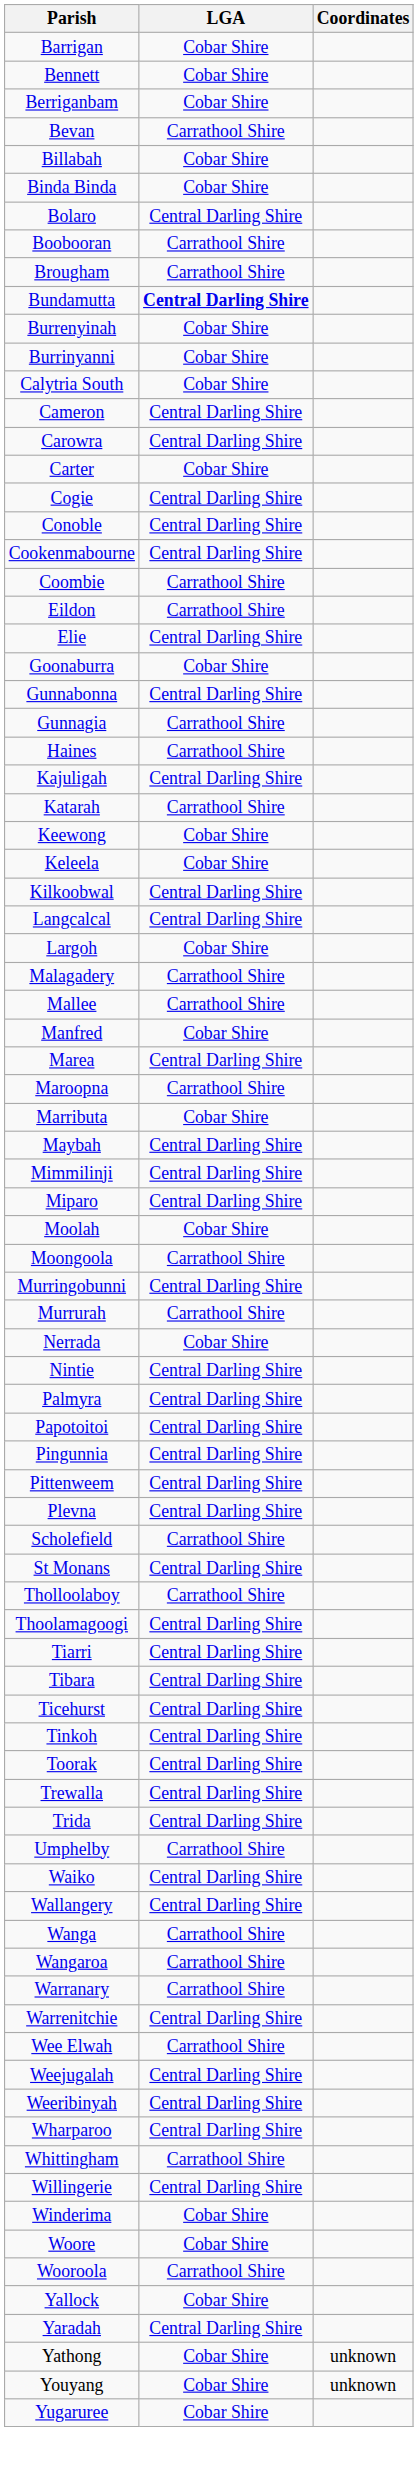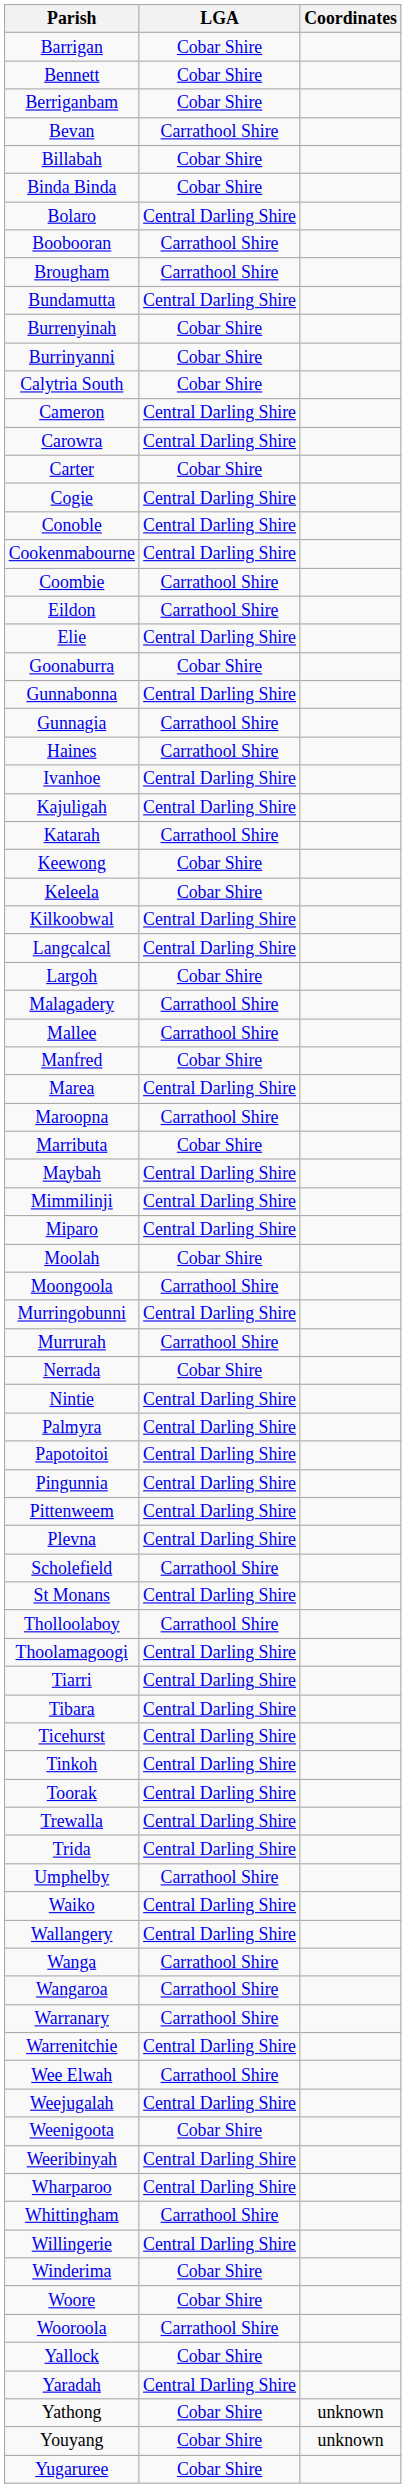 <table class="wikitable" style="text-align:center">
 <tr>
 <th>Parish</th>
 <th>LGA</th>
 <th>Coordinates</th>
 </tr>
 <tr>
 <td><a href='#'>Barrigan</a></td>
 <td><a href='#'>Cobar Shire</a></td>
 <td></td>
 </tr>
 <tr>
 <td><a href='#'>Bennett</a></td>
 <td><a href='#'>Cobar Shire</a></td>
 <td></td>
 </tr>
 <tr>
 <td><a href='#'>Berriganbam</a></td>
 <td><a href='#'>Cobar Shire</a></td>
 <td></td>
 </tr>
 <tr>
 <td><a href='#'>Bevan</a></td>
 <td><a href='#'>Carrathool Shire</a></td>
 <td></td>
 </tr>
 <tr>
 <td><a href='#'>Billabah</a></td>
 <td><a href='#'>Cobar Shire</a></td>
 <td></td>
 </tr>
 <tr>
 <td><a href='#'>Binda Binda</a></td>
 <td><a href='#'>Cobar Shire</a></td>
 <td></td>
 </tr>
 <tr>
 <td><a href='#'>Bolaro</a></td>
 <td><a href='#'>Central Darling Shire</a></td>
 <td></td>
 </tr>
 <tr>
 <td><a href='#'>Boobooran</a></td>
 <td><a href='#'>Carrathool Shire</a></td>
 <td></td>
 </tr>
 <tr>
 <td><a href='#'>Brougham</a></td>
 <td><a href='#'>Carrathool Shire</a></td>
 <td></td>
 </tr>
 <tr>
 <td><a href='#'>Bundamutta</a></td>
-<td><strong><a href='#'>Central Darling Shire</a></strong></td>
+<td><a href='#'>Central Darling Shire</a></td>
 <td></td>
 </tr>
 <tr>
 <td><a href='#'>Burrenyinah</a></td>
 <td><a href='#'>Cobar Shire</a></td>
 <td></td>
 </tr>
 <tr>
 <td><a href='#'>Burrinyanni</a></td>
 <td><a href='#'>Cobar Shire</a></td>
 <td></td>
 </tr>
 <tr>
 <td><a href='#'>Calytria South</a></td>
 <td><a href='#'>Cobar Shire</a></td>
 <td></td>
 </tr>
 <tr>
 <td><a href='#'>Cameron</a></td>
 <td><a href='#'>Central Darling Shire</a></td>
 <td></td>
 </tr>
 <tr>
 <td><a href='#'>Carowra</a></td>
 <td><a href='#'>Central Darling Shire</a></td>
 <td></td>
 </tr>
 <tr>
 <td><a href='#'>Carter</a></td>
 <td><a href='#'>Cobar Shire</a></td>
 <td></td>
 </tr>
 <tr>
 <td><a href='#'>Cogie</a></td>
 <td><a href='#'>Central Darling Shire</a></td>
 <td></td>
 </tr>
 <tr>
 <td><a href='#'>Conoble</a></td>
 <td><a href='#'>Central Darling Shire</a></td>
 <td></td>
 </tr>
 <tr>
 <td><a href='#'>Cookenmabourne</a></td>
 <td><a href='#'>Central Darling Shire</a></td>
 <td></td>
 </tr>
 <tr>
 <td><a href='#'>Coombie</a></td>
 <td><a href='#'>Carrathool Shire</a></td>
 <td></td>
 </tr>
 <tr>
 <td><a href='#'>Eildon</a></td>
 <td><a href='#'>Carrathool Shire</a></td>
 <td></td>
 </tr>
 <tr>
 <td><a href='#'>Elie</a></td>
 <td><a href='#'>Central Darling Shire</a></td>
 <td></td>
 </tr>
 <tr>
 <td><a href='#'>Goonaburra</a></td>
 <td><a href='#'>Cobar Shire</a></td>
 <td></td>
 </tr>
 <tr>
 <td><a href='#'>Gunnabonna</a></td>
 <td><a href='#'>Central Darling Shire</a></td>
 <td></td>
 </tr>
 <tr>
 <td><a href='#'>Gunnagia</a></td>
 <td><a href='#'>Carrathool Shire</a></td>
 <td></td>
 </tr>
 <tr>
 <td><a href='#'>Haines</a></td>
 <td><a href='#'>Carrathool Shire</a></td>
+<td></td>
+</tr>
+<tr>
+<td><a href='#'>Ivanhoe</a></td>
+<td><a href='#'>Central Darling Shire</a></td>
 <td></td>
 </tr>
 <tr>
 <td><a href='#'>Kajuligah</a></td>
 <td><a href='#'>Central Darling Shire</a></td>
 <td></td>
 </tr>
 <tr>
 <td><a href='#'>Katarah</a></td>
 <td><a href='#'>Carrathool Shire</a></td>
 <td></td>
 </tr>
 <tr>
 <td><a href='#'>Keewong</a></td>
 <td><a href='#'>Cobar Shire</a></td>
 <td></td>
 </tr>
 <tr>
 <td><a href='#'>Keleela</a></td>
 <td><a href='#'>Cobar Shire</a></td>
 <td></td>
 </tr>
 <tr>
 <td><a href='#'>Kilkoobwal</a></td>
 <td><a href='#'>Central Darling Shire</a></td>
 <td></td>
 </tr>
 <tr>
 <td><a href='#'>Langcalcal</a></td>
 <td><a href='#'>Central Darling Shire</a></td>
 <td></td>
 </tr>
 <tr>
 <td><a href='#'>Largoh</a></td>
 <td><a href='#'>Cobar Shire</a></td>
 <td></td>
 </tr>
 <tr>
 <td><a href='#'>Malagadery</a></td>
 <td><a href='#'>Carrathool Shire</a></td>
 <td></td>
 </tr>
 <tr>
 <td><a href='#'>Mallee</a></td>
 <td><a href='#'>Carrathool Shire</a></td>
 <td></td>
 </tr>
 <tr>
 <td><a href='#'>Manfred</a></td>
 <td><a href='#'>Cobar Shire</a></td>
 <td></td>
 </tr>
 <tr>
 <td><a href='#'>Marea</a></td>
 <td><a href='#'>Central Darling Shire</a></td>
 <td></td>
 </tr>
 <tr>
 <td><a href='#'>Maroopna</a></td>
 <td><a href='#'>Carrathool Shire</a></td>
 <td></td>
 </tr>
 <tr>
 <td><a href='#'>Marributa</a></td>
 <td><a href='#'>Cobar Shire</a></td>
 <td></td>
 </tr>
 <tr>
 <td><a href='#'>Maybah</a></td>
 <td><a href='#'>Central Darling Shire</a></td>
 <td></td>
 </tr>
 <tr>
 <td><a href='#'>Mimmilinji</a></td>
 <td><a href='#'>Central Darling Shire</a></td>
 <td></td>
 </tr>
 <tr>
 <td><a href='#'>Miparo</a></td>
 <td><a href='#'>Central Darling Shire</a></td>
 <td></td>
 </tr>
 <tr>
 <td><a href='#'>Moolah</a></td>
 <td><a href='#'>Cobar Shire</a></td>
 <td></td>
 </tr>
 <tr>
 <td><a href='#'>Moongoola</a></td>
 <td><a href='#'>Carrathool Shire</a></td>
 <td></td>
 </tr>
 <tr>
 <td><a href='#'>Murringobunni</a></td>
 <td><a href='#'>Central Darling Shire</a></td>
 <td></td>
 </tr>
 <tr>
 <td><a href='#'>Murrurah</a></td>
 <td><a href='#'>Carrathool Shire</a></td>
 <td></td>
 </tr>
 <tr>
 <td><a href='#'>Nerrada</a></td>
 <td><a href='#'>Cobar Shire</a></td>
 <td></td>
 </tr>
 <tr>
 <td><a href='#'>Nintie</a></td>
 <td><a href='#'>Central Darling Shire</a></td>
 <td></td>
 </tr>
 <tr>
 <td><a href='#'>Palmyra</a></td>
 <td><a href='#'>Central Darling Shire</a></td>
 <td></td>
 </tr>
 <tr>
 <td><a href='#'>Papotoitoi</a></td>
 <td><a href='#'>Central Darling Shire</a></td>
 <td></td>
 </tr>
 <tr>
 <td><a href='#'>Pingunnia</a></td>
 <td><a href='#'>Central Darling Shire</a></td>
 <td></td>
 </tr>
 <tr>
 <td><a href='#'>Pittenweem</a></td>
 <td><a href='#'>Central Darling Shire</a></td>
 <td></td>
 </tr>
 <tr>
 <td><a href='#'>Plevna</a></td>
 <td><a href='#'>Central Darling Shire</a></td>
 <td></td>
 </tr>
 <tr>
 <td><a href='#'>Scholefield</a></td>
 <td><a href='#'>Carrathool Shire</a></td>
 <td></td>
 </tr>
 <tr>
 <td><a href='#'>St Monans</a></td>
 <td><a href='#'>Central Darling Shire</a></td>
 <td></td>
 </tr>
 <tr>
 <td><a href='#'>Tholloolaboy</a></td>
 <td><a href='#'>Carrathool Shire</a></td>
 <td></td>
 </tr>
 <tr>
 <td><a href='#'>Thoolamagoogi</a></td>
 <td><a href='#'>Central Darling Shire</a></td>
 <td></td>
 </tr>
 <tr>
 <td><a href='#'>Tiarri</a></td>
 <td><a href='#'>Central Darling Shire</a></td>
 <td></td>
 </tr>
 <tr>
 <td><a href='#'>Tibara</a></td>
 <td><a href='#'>Central Darling Shire</a></td>
 <td></td>
 </tr>
 <tr>
 <td><a href='#'>Ticehurst</a></td>
 <td><a href='#'>Central Darling Shire</a></td>
 <td></td>
 </tr>
 <tr>
 <td><a href='#'>Tinkoh</a></td>
 <td><a href='#'>Central Darling Shire</a></td>
 <td></td>
 </tr>
 <tr>
 <td><a href='#'>Toorak</a></td>
 <td><a href='#'>Central Darling Shire</a></td>
 <td></td>
 </tr>
 <tr>
 <td><a href='#'>Trewalla</a></td>
 <td><a href='#'>Central Darling Shire</a></td>
 <td></td>
 </tr>
 <tr>
 <td><a href='#'>Trida</a></td>
 <td><a href='#'>Central Darling Shire</a></td>
 <td></td>
 </tr>
 <tr>
 <td><a href='#'>Umphelby</a></td>
 <td><a href='#'>Carrathool Shire</a></td>
 <td></td>
 </tr>
 <tr>
 <td><a href='#'>Waiko</a></td>
 <td><a href='#'>Central Darling Shire</a></td>
 <td></td>
 </tr>
 <tr>
 <td><a href='#'>Wallangery</a></td>
 <td><a href='#'>Central Darling Shire</a></td>
 <td></td>
 </tr>
 <tr>
 <td><a href='#'>Wanga</a></td>
 <td><a href='#'>Carrathool Shire</a></td>
 <td></td>
 </tr>
 <tr>
 <td><a href='#'>Wangaroa</a></td>
 <td><a href='#'>Carrathool Shire</a></td>
 <td></td>
 </tr>
 <tr>
 <td><a href='#'>Warranary</a></td>
 <td><a href='#'>Carrathool Shire</a></td>
 <td></td>
 </tr>
 <tr>
 <td><a href='#'>Warrenitchie</a></td>
 <td><a href='#'>Central Darling Shire</a></td>
 <td></td>
 </tr>
 <tr>
 <td><a href='#'>Wee Elwah</a></td>
 <td><a href='#'>Carrathool Shire</a></td>
 <td></td>
 </tr>
 <tr>
 <td><a href='#'>Weejugalah</a></td>
 <td><a href='#'>Central Darling Shire</a></td>
 <td></td>
 </tr>
 <tr>
+<td><a href='#'>Weenigoota</a></td>
+<td><a href='#'>Cobar Shire</a></td>
+<td></td>
+</tr>
+<tr>
 <td><a href='#'>Weeribinyah</a></td>
 <td><a href='#'>Central Darling Shire</a></td>
 <td></td>
 </tr>
 <tr>
 <td><a href='#'>Wharparoo</a></td>
 <td><a href='#'>Central Darling Shire</a></td>
 <td></td>
 </tr>
 <tr>
 <td><a href='#'>Whittingham</a></td>
 <td><a href='#'>Carrathool Shire</a></td>
 <td></td>
 </tr>
 <tr>
 <td><a href='#'>Willingerie</a></td>
 <td><a href='#'>Central Darling Shire</a></td>
 <td></td>
 </tr>
 <tr>
 <td><a href='#'>Winderima</a></td>
 <td><a href='#'>Cobar Shire</a></td>
 <td></td>
 </tr>
 <tr>
 <td><a href='#'>Woore</a></td>
 <td><a href='#'>Cobar Shire</a></td>
 <td></td>
 </tr>
 <tr>
 <td><a href='#'>Wooroola</a></td>
 <td><a href='#'>Carrathool Shire</a></td>
 <td></td>
 </tr>
 <tr>
 <td><a href='#'>Yallock</a></td>
 <td><a href='#'>Cobar Shire</a></td>
 <td></td>
 </tr>
 <tr>
 <td><a href='#'>Yaradah</a></td>
 <td><a href='#'>Central Darling Shire</a></td>
 <td></td>
 </tr>
 <tr>
 <td>Yathong</td>
 <td><a href='#'>Cobar Shire</a></td>
 <td>unknown</td>
 </tr>
 <tr>
 <td>Youyang</td>
 <td><a href='#'>Cobar Shire</a></td>
 <td>unknown</td>
 </tr>
 <tr>
 <td><a href='#'>Yugaruree</a></td>
 <td><a href='#'>Cobar Shire</a></td>
 <td></td>
 </tr>
 </table>
